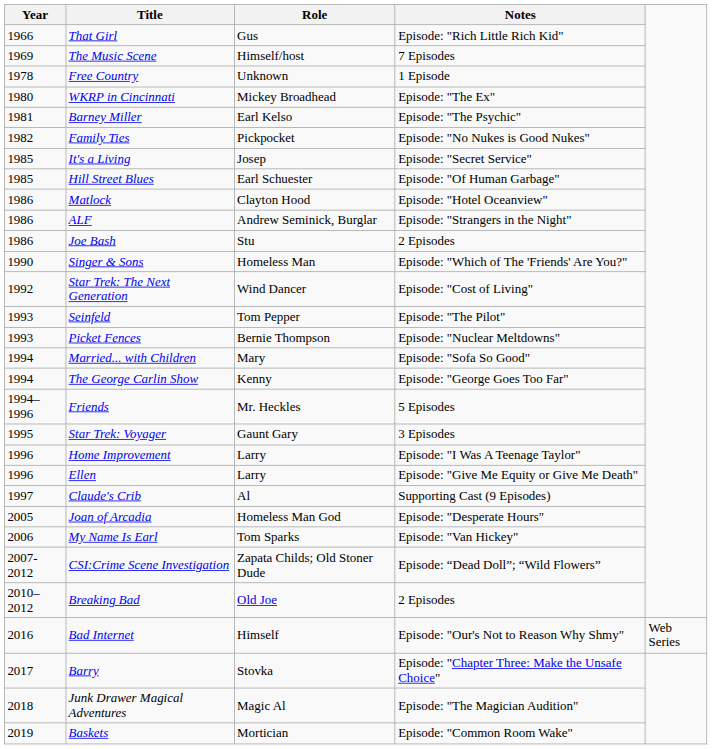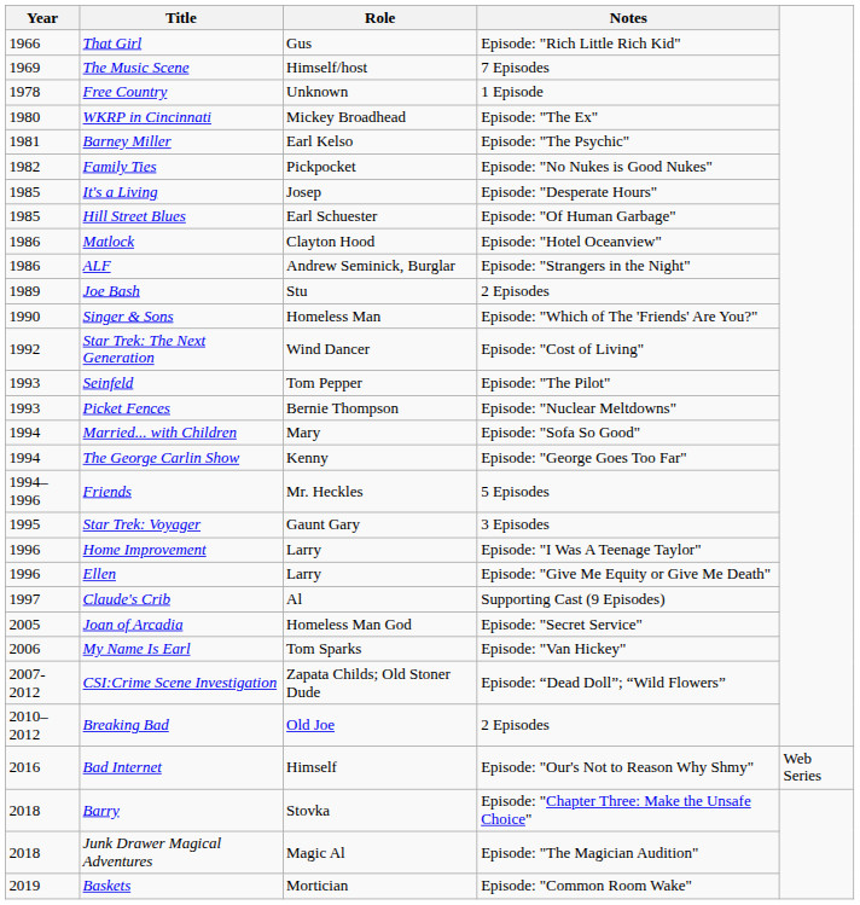 <table class="wikitable sortable">
 <tr>
 <th>Year</th>
 <th>Title</th>
 <th>Role</th>
 <th class="unsortable">Notes</th>
 </tr>
 <tr>
 <td>1966</td>
 <td><em><a href='#'>That Girl</a></em></td>
 <td>Gus</td>
 <td>Episode: "Rich Little Rich Kid"</td>
 </tr>
 <tr>
 <td>1969</td>
 <td><a href='#'><em>The Music Scene</em></a></td>
 <td>Himself/host</td>
 <td>7 Episodes</td>
 </tr>
 <tr>
 <td>1978</td>
 <td><a href='#'><em>Free Country</em></a></td>
 <td>Unknown</td>
 <td>1 Episode</td>
 </tr>
 <tr>
 <td>1980</td>
 <td><em><a href='#'>WKRP in Cincinnati</a></em></td>
 <td>Mickey Broadhead</td>
 <td>Episode: "The Ex"</td>
 </tr>
 <tr>
 <td>1981</td>
 <td><em><a href='#'>Barney Miller</a></em></td>
 <td>Earl Kelso</td>
 <td>Episode: "The Psychic"</td>
 </tr>
 <tr>
 <td>1982</td>
 <td><em><a href='#'>Family Ties</a></em></td>
 <td>Pickpocket</td>
 <td>Episode: "No Nukes is Good Nukes"</td>
 </tr>
 <tr>
 <td>1985</td>
 <td><em><a href='#'>It's a Living</a></em></td>
 <td>Josep</td>
-<td>Episode: "Secret Service"</td>
+<td>Episode: "Desperate Hours"</td>
 </tr>
 <tr>
 <td>1985</td>
 <td><em><a href='#'>Hill Street Blues</a></em></td>
 <td>Earl Schuester</td>
 <td>Episode: "Of Human Garbage"</td>
 </tr>
 <tr>
 <td>1986</td>
 <td><a href='#'><em>Matlock</em></a></td>
 <td>Clayton Hood</td>
 <td>Episode: "Hotel Oceanview"</td>
 </tr>
 <tr>
 <td>1986</td>
 <td><em><a href='#'>ALF</a></em></td>
 <td>Andrew Seminick, Burglar</td>
 <td>Episode: "Strangers in the Night"</td>
 </tr>
 <tr>
-<td>1986</td>
+<td>1989</td>
 <td><em><a href='#'>Joe Bash</a></em></td>
 <td>Stu</td>
 <td>2 Episodes</td>
 </tr>
 <tr>
 <td>1990</td>
 <td><em><a href='#'>Singer & Sons</a></em></td>
 <td>Homeless Man</td>
 <td>Episode: "Which of The 'Friends' Are You?"</td>
 </tr>
 <tr>
 <td>1992</td>
 <td><em><a href='#'>Star Trek: The Next Generation</a></em></td>
 <td>Wind Dancer</td>
 <td>Episode: "Cost of Living"</td>
 </tr>
 <tr>
 <td>1993</td>
 <td><em><a href='#'>Seinfeld</a></em></td>
 <td>Tom Pepper</td>
 <td>Episode: "The Pilot"</td>
 </tr>
 <tr>
 <td>1993</td>
 <td><em><a href='#'>Picket Fences</a></em></td>
 <td>Bernie Thompson</td>
 <td>Episode: "Nuclear Meltdowns"</td>
 </tr>
 <tr>
 <td>1994</td>
 <td><em><a href='#'>Married... with Children</a></em></td>
 <td>Mary</td>
 <td>Episode: "Sofa So Good"</td>
 </tr>
 <tr>
 <td>1994</td>
 <td><em><a href='#'>The George Carlin Show</a></em></td>
 <td>Kenny</td>
 <td>Episode: "George Goes Too Far"</td>
 </tr>
 <tr>
 <td>1994–1996</td>
 <td><em><a href='#'>Friends</a></em></td>
 <td>Mr. Heckles</td>
 <td>5 Episodes</td>
 </tr>
 <tr>
 <td>1995</td>
 <td><em><a href='#'>Star Trek: Voyager</a></em></td>
 <td>Gaunt Gary</td>
 <td>3 Episodes</td>
 </tr>
 <tr>
 <td>1996</td>
 <td><a href='#'><em>Home Improvement</em></a></td>
 <td>Larry</td>
 <td>Episode: "I Was A Teenage Taylor"</td>
 </tr>
 <tr>
 <td>1996</td>
 <td><a href='#'><em>Ellen</em></a></td>
 <td>Larry</td>
 <td>Episode: "Give Me Equity or Give Me Death"</td>
 </tr>
 <tr>
 <td>1997</td>
 <td><em><a href='#'>Claude's Crib</a></em></td>
 <td>Al</td>
 <td>Supporting Cast (9 Episodes)</td>
 </tr>
 <tr>
 <td>2005</td>
 <td><em><a href='#'>Joan of Arcadia</a></em></td>
 <td>Homeless Man God</td>
-<td>Episode: "Desperate Hours"</td>
+<td>Episode: "Secret Service"</td>
 </tr>
 <tr>
 <td>2006</td>
 <td><em><a href='#'>My Name Is Earl</a></em></td>
 <td>Tom Sparks</td>
 <td>Episode: "Van Hickey"</td>
 </tr>
 <tr>
 <td>2007-2012</td>
 <td><em><a href='#'>CSI:Crime Scene Investigation</a></em></td>
 <td>Zapata Childs; Old Stoner Dude</td>
 <td>Episode: “Dead Doll”; “Wild Flowers”</td>
 </tr>
 <tr>
 <td>2010–2012</td>
 <td><em><a href='#'>Breaking Bad</a></em></td>
 <td><a href='#'>Old Joe</a></td>
 <td>2 Episodes</td>
 </tr>
 <tr>
 <td>2016</td>
 <td><em><a href='#'>Bad Internet</a></em></td>
 <td>Himself</td>
 <td>Episode: "Our's Not to Reason Why Shmy"</td>
 <td>Web Series</td>
 </tr>
 <tr>
-<td>2017</td>
+<td>2018</td>
 <td><a href='#'><em>Barry</em></a></td>
 <td>Stovka</td>
 <td>Episode: "<a href='#'>Chapter Three: Make the Unsafe Choice</a>"</td>
 </tr>
 <tr>
 <td>2018</td>
 <td><em>Junk Drawer Magical Adventures</em></td>
 <td>Magic Al</td>
 <td>Episode: "The Magician Audition"</td>
 </tr>
 <tr>
 <td>2019</td>
 <td><em><a href='#'>Baskets</a></em></td>
 <td>Mortician</td>
 <td>Episode: "Common Room Wake"</td>
 </tr>
 </table>
